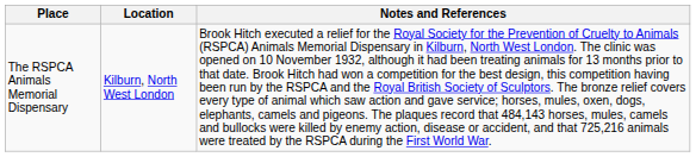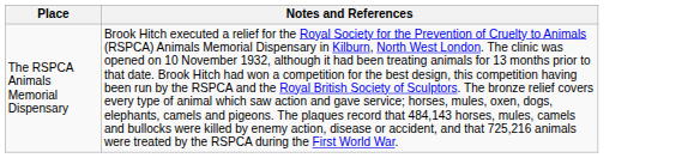 <table class="wikitable sortable">
 <tr>
 <th style="width:120px">Place</th>
-<th style="width:120px">Location</th>
 <th style="width:650px" class="unsortable">Notes and References</th>
 </tr>
 <tr>
 <td>The RSPCA Animals Memorial Dispensary</td>
-<td><a href='#'>Kilburn</a>, <a href='#'>North West London</a></td>
 <td>Brook Hitch executed a relief for the <a href='#'>Royal Society for the Prevention of Cruelty to Animals</a> (RSPCA) Animals Memorial Dispensary in <a href='#'>Kilburn</a>, <a href='#'>North West London</a>. The clinic was opened on 10 November 1932, although it had been treating animals for 13 months prior to that date. Brook Hitch had won a competition for the best design, this competition having been run by the RSPCA and the <a href='#'>Royal British Society of Sculptors</a>. The bronze relief covers every type of animal which saw action and gave service; horses, mules, oxen, dogs, elephants, camels and pigeons. The plaques record that 484,143 horses, mules, camels and bullocks were killed by enemy action, disease or accident, and that 725,216 animals were treated by the RSPCA during the <a href='#'>First World War</a>.</td>
 </tr>
 </table>
